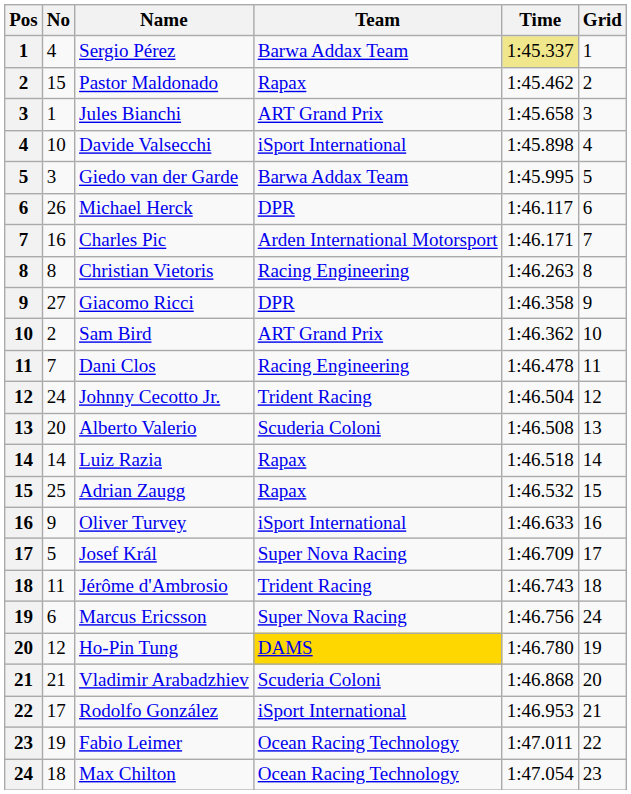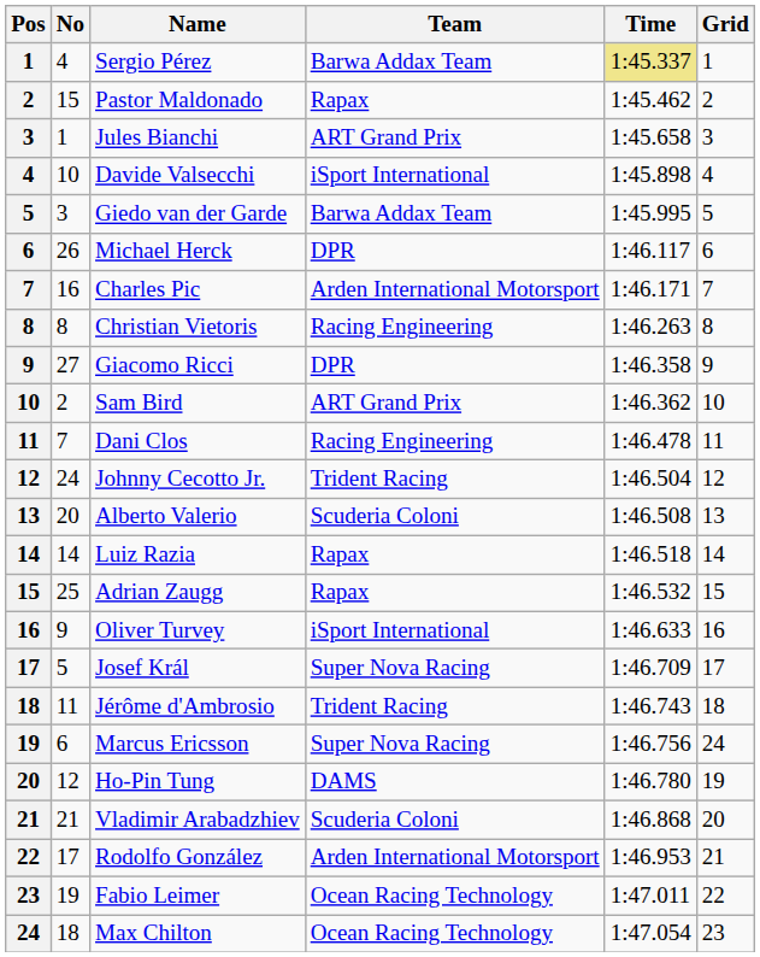 <table class="wikitable" style="font-size: 85%">
 <tr>
 <th>Pos</th>
 <th>No</th>
 <th>Name</th>
 <th>Team</th>
 <th>Time</th>
 <th>Grid</th>
 </tr>
 <tr>
 <th>1</th>
 <td>4</td>
 <td> <a href='#'>Sergio Pérez</a></td>
 <td><a href='#'>Barwa Addax Team</a></td>
 <td style="background: khaki;">1:45.337</td>
 <td>1</td>
 </tr>
 <tr>
 <th>2</th>
 <td>15</td>
 <td> <a href='#'>Pastor Maldonado</a></td>
 <td><a href='#'>Rapax</a></td>
 <td>1:45.462</td>
 <td>2</td>
 </tr>
 <tr>
 <th>3</th>
 <td>1</td>
 <td> <a href='#'>Jules Bianchi</a></td>
 <td><a href='#'>ART Grand Prix</a></td>
 <td>1:45.658</td>
 <td>3</td>
 </tr>
 <tr>
 <th>4</th>
 <td>10</td>
 <td> <a href='#'>Davide Valsecchi</a></td>
 <td><a href='#'>iSport International</a></td>
 <td>1:45.898</td>
 <td>4</td>
 </tr>
 <tr>
 <th>5</th>
 <td>3</td>
 <td> <a href='#'>Giedo van der Garde</a></td>
 <td><a href='#'>Barwa Addax Team</a></td>
 <td>1:45.995</td>
 <td>5</td>
 </tr>
 <tr>
 <th>6</th>
 <td>26</td>
 <td> <a href='#'>Michael Herck</a></td>
 <td><a href='#'>DPR</a></td>
 <td>1:46.117</td>
 <td>6</td>
 </tr>
 <tr>
 <th>7</th>
 <td>16</td>
 <td> <a href='#'>Charles Pic</a></td>
 <td><a href='#'>Arden International Motorsport</a></td>
 <td>1:46.171</td>
 <td>7</td>
 </tr>
 <tr>
 <th>8</th>
 <td>8</td>
 <td> <a href='#'>Christian Vietoris</a></td>
 <td><a href='#'>Racing Engineering</a></td>
 <td>1:46.263</td>
 <td>8</td>
 </tr>
 <tr>
 <th>9</th>
 <td>27</td>
 <td> <a href='#'>Giacomo Ricci</a></td>
 <td><a href='#'>DPR</a></td>
 <td>1:46.358</td>
 <td>9</td>
 </tr>
 <tr>
 <th>10</th>
 <td>2</td>
 <td> <a href='#'>Sam Bird</a></td>
 <td><a href='#'>ART Grand Prix</a></td>
 <td>1:46.362</td>
 <td>10</td>
 </tr>
 <tr>
 <th>11</th>
 <td>7</td>
 <td> <a href='#'>Dani Clos</a></td>
 <td><a href='#'>Racing Engineering</a></td>
 <td>1:46.478</td>
 <td>11</td>
 </tr>
 <tr>
 <th>12</th>
 <td>24</td>
 <td> <a href='#'>Johnny Cecotto Jr.</a></td>
 <td><a href='#'>Trident Racing</a></td>
 <td>1:46.504</td>
 <td>12</td>
 </tr>
 <tr>
 <th>13</th>
 <td>20</td>
 <td> <a href='#'>Alberto Valerio</a></td>
 <td><a href='#'>Scuderia Coloni</a></td>
 <td>1:46.508</td>
 <td>13</td>
 </tr>
 <tr>
 <th>14</th>
 <td>14</td>
 <td> <a href='#'>Luiz Razia</a></td>
 <td><a href='#'>Rapax</a></td>
 <td>1:46.518</td>
 <td>14</td>
 </tr>
 <tr>
 <th>15</th>
 <td>25</td>
 <td> <a href='#'>Adrian Zaugg</a></td>
 <td><a href='#'>Rapax</a></td>
 <td>1:46.532</td>
 <td>15</td>
 </tr>
 <tr>
 <th>16</th>
 <td>9</td>
 <td> <a href='#'>Oliver Turvey</a></td>
 <td><a href='#'>iSport International</a></td>
 <td>1:46.633</td>
 <td>16</td>
 </tr>
 <tr>
 <th>17</th>
 <td>5</td>
 <td> <a href='#'>Josef Král</a></td>
 <td><a href='#'>Super Nova Racing</a></td>
 <td>1:46.709</td>
 <td>17</td>
 </tr>
 <tr>
 <th>18</th>
 <td>11</td>
 <td> <a href='#'>Jérôme d'Ambrosio</a></td>
 <td><a href='#'>Trident Racing</a></td>
 <td>1:46.743</td>
 <td>18</td>
 </tr>
 <tr>
 <th>19</th>
 <td>6</td>
 <td> <a href='#'>Marcus Ericsson</a></td>
 <td><a href='#'>Super Nova Racing</a></td>
 <td>1:46.756</td>
 <td>24</td>
 </tr>
 <tr>
 <th>20</th>
 <td>12</td>
 <td> <a href='#'>Ho-Pin Tung</a></td>
-<td style="background: gold;"><a href='#'>DAMS</a></td>
+<td><a href='#'>DAMS</a></td>
 <td>1:46.780</td>
 <td>19</td>
 </tr>
 <tr>
 <th>21</th>
 <td>21</td>
 <td> <a href='#'>Vladimir Arabadzhiev</a></td>
 <td><a href='#'>Scuderia Coloni</a></td>
 <td>1:46.868</td>
 <td>20</td>
 </tr>
 <tr>
 <th>22</th>
 <td>17</td>
 <td> <a href='#'>Rodolfo González</a></td>
-<td><a href='#'>iSport International</a></td>
+<td><a href='#'>Arden International Motorsport</a></td>
 <td>1:46.953</td>
 <td>21</td>
 </tr>
 <tr>
 <th>23</th>
 <td>19</td>
 <td> <a href='#'>Fabio Leimer</a></td>
 <td><a href='#'>Ocean Racing Technology</a></td>
 <td>1:47.011</td>
 <td>22</td>
 </tr>
 <tr>
 <th>24</th>
 <td>18</td>
 <td> <a href='#'>Max Chilton</a></td>
 <td><a href='#'>Ocean Racing Technology</a></td>
 <td>1:47.054</td>
 <td>23</td>
 </tr>
 </table>
